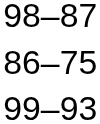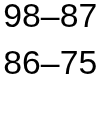 <table style="text-align:center">
 <tr>
 <th width=200></th>
 <th width=100></th>
 <th width=200></th>
 </tr>
 <tr>
 <td align=right><strong></strong></td>
 <td align=center>98–87</td>
 <td align=left></td>
 </tr>
 <tr>
 <td align=right><strong></strong></td>
 <td align=center>86–75</td>
 <td align=left></td>
 </tr>
-<tr>
-<td align=right><strong></strong></td>
-<td align=center>99–93</td>
-<td align=left></td>
-</tr>
 </table>
